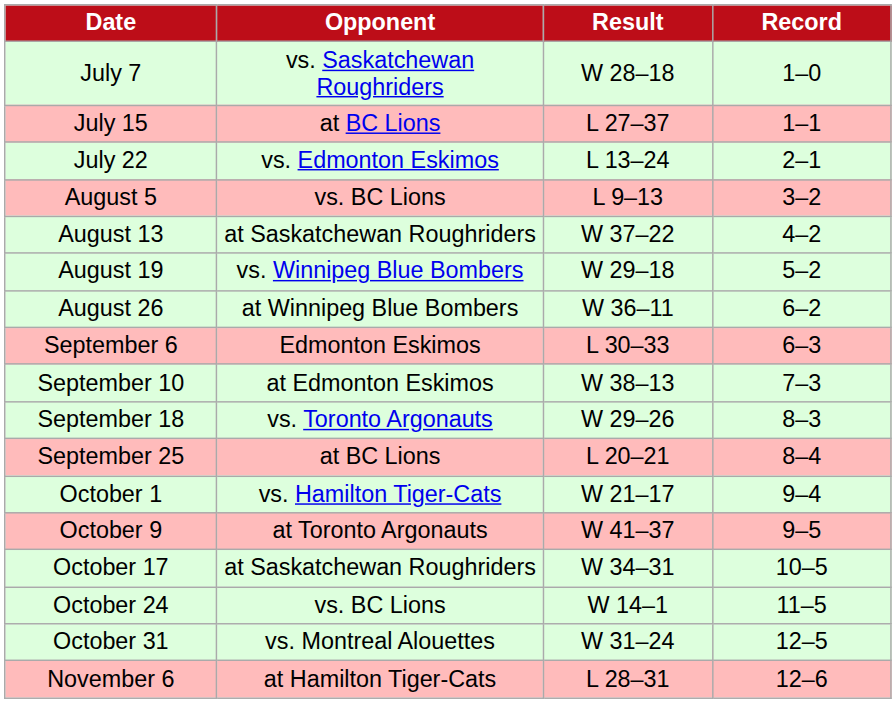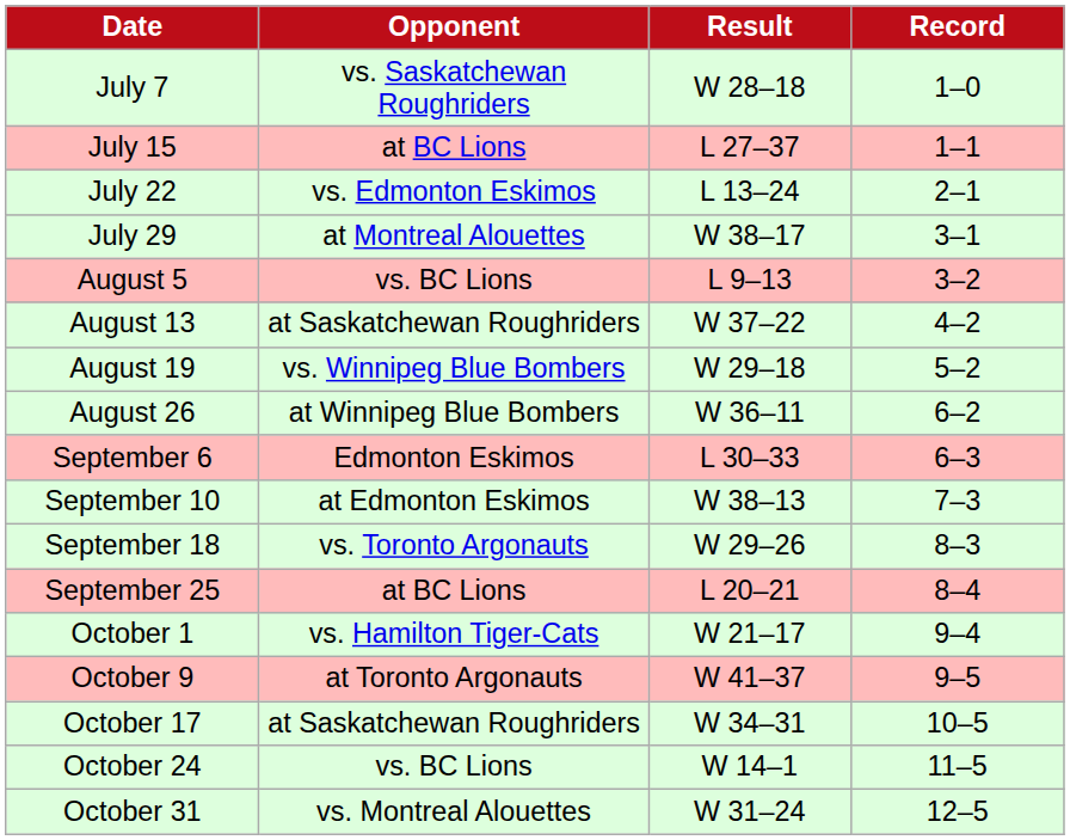 <table class="wikitable sortable">
 <tr>
 <th style="background:#bd0d18;color:#FFFFFF;"  width="8%">Date</th>
 <th style="background:#bd0d18;color:#FFFFFF;"  width="15%">Opponent</th>
 <th style="background:#bd0d18;color:#FFFFFF;"  width="8%">Result</th>
 <th style="background:#bd0d18;color:#FFFFFF;"  width="8%">Record</th>
 </tr>
 <tr align="center" bgcolor="#ddffdd">
 <td>July 7</td>
 <td>vs. <a href='#'>Saskatchewan Roughriders</a></td>
 <td>W 28–18</td>
 <td>1–0</td>
 </tr>
 <tr align="center" bgcolor="#ffbbbb">
 <td>July 15</td>
 <td>at <a href='#'>BC Lions</a></td>
 <td>L 27–37</td>
 <td>1–1</td>
 </tr>
 <tr align="center" bgcolor="#ddffdd">
 <td>July 22</td>
 <td>vs. <a href='#'>Edmonton Eskimos</a></td>
 <td>L 13–24</td>
 <td>2–1</td>
+</tr>
+<tr align="center" bgcolor="#ddffdd">
+<td>July 29</td>
+<td>at <a href='#'>Montreal Alouettes</a></td>
+<td>W 38–17</td>
+<td>3–1</td>
 </tr>
 <tr align="center" bgcolor="#ffbbbb">
 <td>August 5</td>
 <td>vs. BC Lions</td>
 <td>L 9–13</td>
 <td>3–2</td>
 </tr>
 <tr align="center" bgcolor="#ddffdd">
 <td>August 13</td>
 <td>at Saskatchewan Roughriders</td>
 <td>W 37–22</td>
 <td>4–2</td>
 </tr>
 <tr align="center" bgcolor="#ddffdd">
 <td>August 19</td>
 <td>vs. <a href='#'>Winnipeg Blue Bombers</a></td>
 <td>W 29–18</td>
 <td>5–2</td>
 </tr>
 <tr align="center" bgcolor="#ddffdd">
 <td>August 26</td>
 <td>at Winnipeg Blue Bombers</td>
 <td>W 36–11</td>
 <td>6–2</td>
 </tr>
 <tr align="center" bgcolor="#ffbbbb">
 <td>September 6</td>
 <td>Edmonton Eskimos</td>
 <td>L 30–33</td>
 <td>6–3</td>
 </tr>
 <tr align="center" bgcolor="#ddffdd">
 <td>September 10</td>
 <td>at Edmonton Eskimos</td>
 <td>W 38–13</td>
 <td>7–3</td>
 </tr>
 <tr align="center" bgcolor="#ddffdd">
 <td>September 18</td>
 <td>vs. <a href='#'>Toronto Argonauts</a></td>
 <td>W 29–26</td>
 <td>8–3</td>
 </tr>
 <tr align="center" bgcolor="#ffbbbb">
 <td>September 25</td>
 <td>at BC Lions</td>
 <td>L 20–21</td>
 <td>8–4</td>
 </tr>
 <tr align="center" bgcolor="#ddffdd">
 <td>October 1</td>
 <td>vs. <a href='#'>Hamilton Tiger-Cats</a></td>
 <td>W 21–17</td>
 <td>9–4</td>
 </tr>
 <tr align="center" bgcolor="#ffbbbb">
 <td>October 9</td>
 <td>at Toronto Argonauts</td>
 <td>W 41–37</td>
 <td>9–5</td>
 </tr>
 <tr align="center" bgcolor="#ddffdd">
 <td>October 17</td>
 <td>at Saskatchewan Roughriders</td>
 <td>W 34–31</td>
 <td>10–5</td>
 </tr>
 <tr align="center" bgcolor="#ddffdd">
 <td>October 24</td>
 <td>vs. BC Lions</td>
 <td>W 14–1</td>
 <td>11–5</td>
 </tr>
 <tr align="center" bgcolor="#ddffdd">
 <td>October 31</td>
 <td>vs. Montreal Alouettes</td>
 <td>W 31–24</td>
 <td>12–5</td>
 </tr>
-<tr align="center" bgcolor="#ffbbbb">
-<td>November 6</td>
-<td>at Hamilton Tiger-Cats</td>
-<td>L 28–31</td>
-<td>12–6</td>
-</tr>
 </table>
